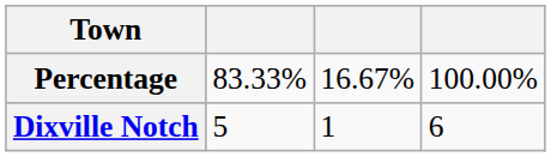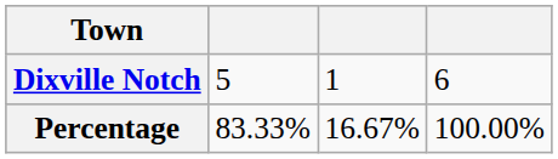 <table class="wikitable sortable" style=margin:auto;margin:auto>
 <tr valign=bottom>
 <th>Town</th>
 <th></th>
 <th></th>
 <th></th>
 </tr>
 <tr>
+<th><a href='#'>Dixville Notch</a></th>
+<td>5</td>
+<td>1</td>
+<td>6</td>
+</tr>
+<tr>
 <th>Percentage</th>
 <td>83.33%</td>
 <td>16.67%</td>
 <td>100.00%</td>
 </tr>
-<tr>
-<th><a href='#'>Dixville Notch</a></th>
-<td>5</td>
-<td>1</td>
-<td>6</td>
-</tr>
 </table>
